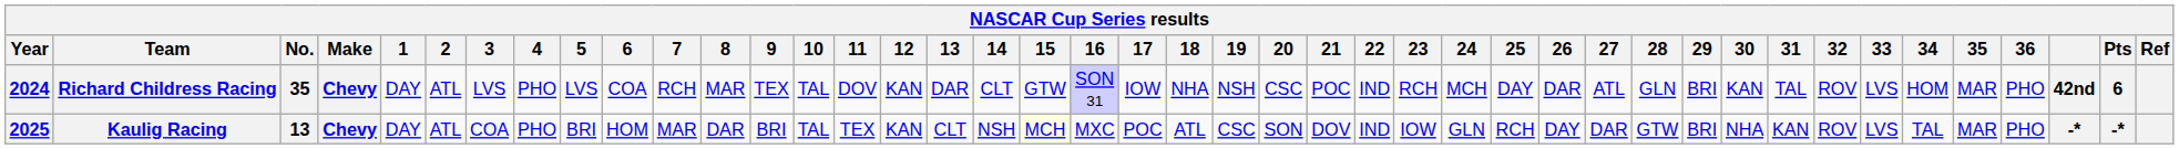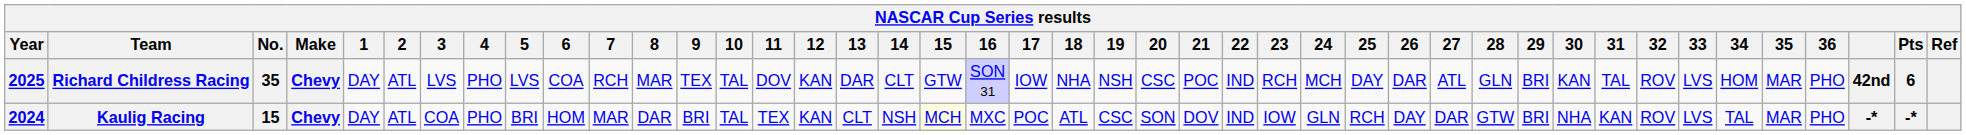 <table class="wikitable" style="text-align:center; font-size:75%">
 <tr>
 <th colspan=43><a href='#'>NASCAR Cup Series</a> results</th>
 </tr>
 <tr>
 <th>Year</th>
 <th>Team</th>
 <th>No.</th>
 <th>Make</th>
 <th>1</th>
 <th>2</th>
 <th>3</th>
 <th>4</th>
 <th>5</th>
 <th>6</th>
 <th>7</th>
 <th>8</th>
 <th>9</th>
 <th>10</th>
 <th>11</th>
 <th>12</th>
 <th>13</th>
 <th>14</th>
 <th>15</th>
 <th>16</th>
 <th>17</th>
 <th>18</th>
 <th>19</th>
 <th>20</th>
 <th>21</th>
 <th>22</th>
 <th>23</th>
 <th>24</th>
 <th>25</th>
 <th>26</th>
 <th>27</th>
 <th>28</th>
 <th>29</th>
 <th>30</th>
 <th>31</th>
 <th>32</th>
 <th>33</th>
 <th>34</th>
 <th>35</th>
 <th>36</th>
 <th></th>
 <th>Pts</th>
 <th>Ref</th>
 </tr>
 <tr>
-<th><a href='#'>2024</a></th>
+<th><a href='#'>2025</a></th>
 <th nowrap><a href='#'>Richard Childress Racing</a></th>
 <th>35</th>
 <th><a href='#'>Chevy</a></th>
 <td><a href='#'>DAY</a></td>
 <td><a href='#'>ATL</a></td>
 <td><a href='#'>LVS</a></td>
 <td><a href='#'>PHO</a></td>
 <td><a href='#'>LVS</a></td>
 <td><a href='#'>COA</a></td>
 <td><a href='#'>RCH</a></td>
 <td><a href='#'>MAR</a></td>
 <td><a href='#'>TEX</a></td>
 <td><a href='#'>TAL</a></td>
 <td><a href='#'>DOV</a></td>
 <td><a href='#'>KAN</a></td>
 <td><a href='#'>DAR</a></td>
 <td><a href='#'>CLT</a></td>
 <td><a href='#'>GTW</a></td>
 <td style="background:#CFCFFF;"><a href='#'>SON</a><br><small>31</small></td>
 <td><a href='#'>IOW</a></td>
 <td><a href='#'>NHA</a></td>
 <td><a href='#'>NSH</a></td>
 <td><a href='#'>CSC</a></td>
 <td><a href='#'>POC</a></td>
 <td><a href='#'>IND</a></td>
 <td><a href='#'>RCH</a></td>
 <td><a href='#'>MCH</a></td>
 <td><a href='#'>DAY</a></td>
 <td><a href='#'>DAR</a></td>
 <td><a href='#'>ATL</a></td>
 <td><a href='#'>GLN</a></td>
 <td><a href='#'>BRI</a></td>
 <td><a href='#'>KAN</a></td>
 <td><a href='#'>TAL</a></td>
 <td><a href='#'>ROV</a></td>
 <td><a href='#'>LVS</a></td>
 <td><a href='#'>HOM</a></td>
 <td><a href='#'>MAR</a></td>
 <td><a href='#'>PHO</a></td>
 <th>42nd</th>
 <th>6</th>
 <th></th>
 </tr>
 <tr>
-<th><a href='#'>2025</a></th>
+<th><a href='#'>2024</a></th>
 <th><a href='#'>Kaulig Racing</a></th>
-<th>13</th>
+<th>15</th>
 <th><a href='#'>Chevy</a></th>
 <td><a href='#'>DAY</a></td>
 <td><a href='#'>ATL</a></td>
 <td><a href='#'>COA</a></td>
 <td><a href='#'>PHO</a></td>
 <td><a href='#'>BRI</a></td>
 <td><a href='#'>HOM</a></td>
 <td><a href='#'>MAR</a></td>
 <td><a href='#'>DAR</a></td>
 <td><a href='#'>BRI</a></td>
 <td><a href='#'>TAL</a></td>
 <td><a href='#'>TEX</a></td>
 <td><a href='#'>KAN</a></td>
 <td><a href='#'>CLT</a></td>
 <td><a href='#'>NSH</a></td>
 <td style="background: lightyellow;"><a href='#'>MCH</a></td>
 <td><a href='#'>MXC</a></td>
 <td><a href='#'>POC</a></td>
 <td><a href='#'>ATL</a></td>
 <td><a href='#'>CSC</a></td>
 <td><a href='#'>SON</a></td>
 <td><a href='#'>DOV</a></td>
 <td><a href='#'>IND</a></td>
 <td><a href='#'>IOW</a></td>
 <td><a href='#'>GLN</a></td>
 <td><a href='#'>RCH</a></td>
 <td><a href='#'>DAY</a></td>
 <td><a href='#'>DAR</a></td>
 <td><a href='#'>GTW</a></td>
 <td><a href='#'>BRI</a></td>
 <td><a href='#'>NHA</a></td>
 <td><a href='#'>KAN</a></td>
 <td><a href='#'>ROV</a></td>
 <td><a href='#'>LVS</a></td>
 <td><a href='#'>TAL</a></td>
 <td><a href='#'>MAR</a></td>
 <td><a href='#'>PHO</a></td>
 <th>-*</th>
 <th>-*</th>
 <th></th>
 </tr>
 </table>
